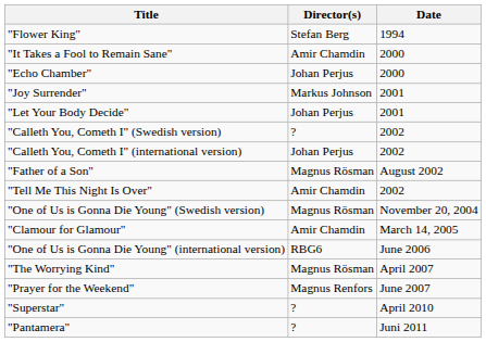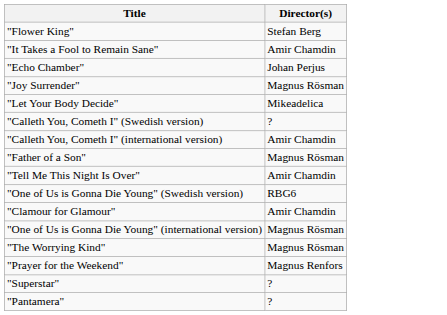 <table class="wikitable">
 <tr>
 <th scope="col">Title</th>
 <th scope="col">Director(s)</th>
-<th scope="col">Date</th>
 </tr>
 <tr>
 <td>"Flower King"</td>
 <td>Stefan Berg</td>
-<td>1994</td>
 </tr>
 <tr>
 <td>"It Takes a Fool to Remain Sane"</td>
 <td>Amir Chamdin</td>
-<td>2000</td>
 </tr>
 <tr>
 <td>"Echo Chamber"</td>
 <td>Johan Perjus</td>
-<td>2000</td>
 </tr>
 <tr>
 <td>"Joy Surrender"</td>
-<td>Markus Johnson</td>
-<td>2001</td>
+<td>Magnus Rösman</td>
 </tr>
 <tr>
 <td>"Let Your Body Decide"</td>
-<td>Johan Perjus</td>
-<td>2001</td>
+<td>Mikeadelica</td>
 </tr>
 <tr>
 <td>"Calleth You, Cometh I" (Swedish version)</td>
 <td>?</td>
-<td>2002</td>
 </tr>
 <tr>
 <td>"Calleth You, Cometh I" (international version)</td>
-<td>Johan Perjus</td>
-<td>2002</td>
+<td>Amir Chamdin</td>
 </tr>
 <tr>
 <td>"Father of a Son"</td>
 <td>Magnus Rösman</td>
-<td>August 2002</td>
 </tr>
 <tr>
 <td>"Tell Me This Night Is Over"</td>
 <td>Amir Chamdin</td>
-<td>2002</td>
 </tr>
 <tr>
 <td>"One of Us is Gonna Die Young" (Swedish version)</td>
-<td>Magnus Rösman</td>
-<td>November 20, 2004</td>
+<td>RBG6</td>
 </tr>
 <tr>
 <td>"Clamour for Glamour"</td>
 <td>Amir Chamdin</td>
-<td>March 14, 2005</td>
 </tr>
 <tr>
 <td>"One of Us is Gonna Die Young" (international version)</td>
-<td>RBG6</td>
-<td>June 2006</td>
+<td>Magnus Rösman</td>
 </tr>
 <tr>
 <td>"The Worrying Kind"</td>
 <td>Magnus Rösman</td>
-<td>April 2007</td>
 </tr>
 <tr>
 <td>"Prayer for the Weekend"</td>
 <td>Magnus Renfors</td>
-<td>June 2007</td>
 </tr>
 <tr>
 <td>"Superstar"</td>
 <td>?</td>
-<td>April 2010</td>
 </tr>
 <tr>
 <td>"Pantamera"</td>
 <td>?</td>
-<td>Juni 2011</td>
 </tr>
 </table>
